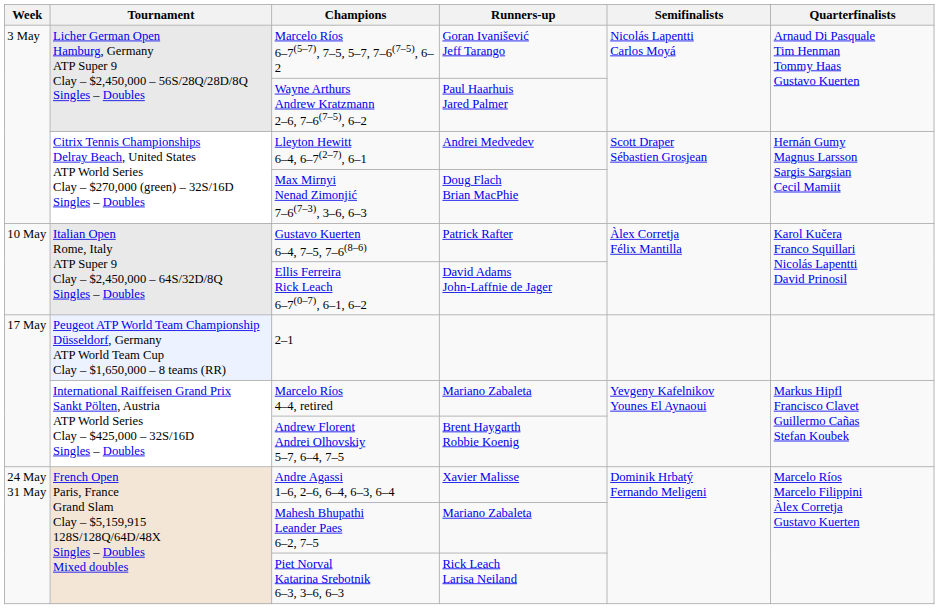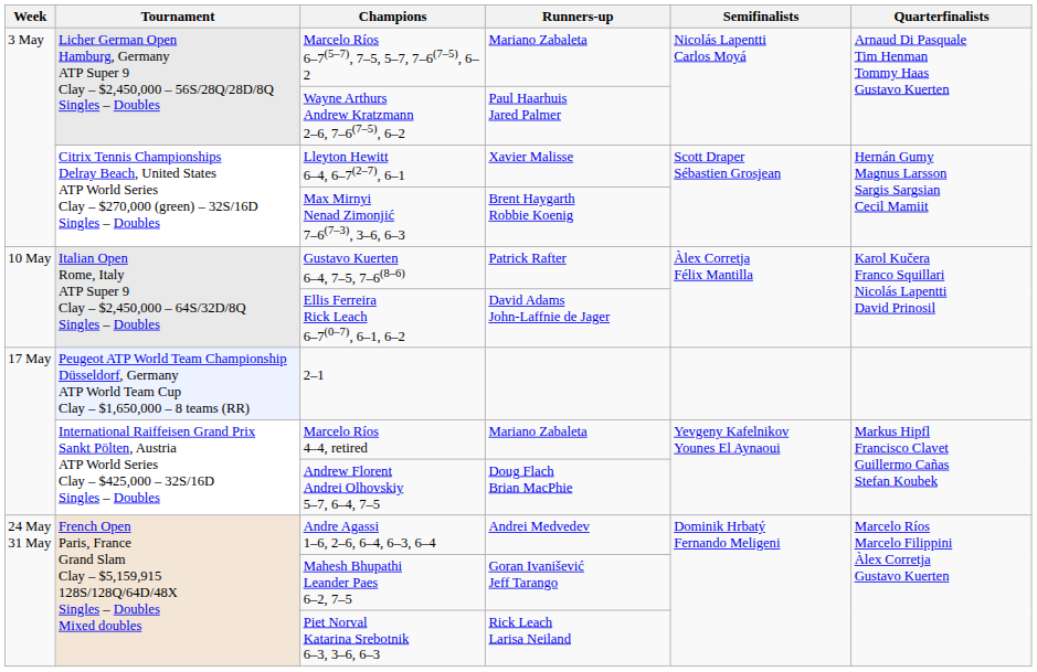 <table class=wikitable style=font-size:95%>
 <tr>
 <th style="width:48px;">Week</th>
 <th style="width:260px;">Tournament</th>
 <th style="width:195px;">Champions</th>
 <th style="width:195px;">Runners-up</th>
 <th style="width:190px;">Semifinalists</th>
 <th style="width:190px;">Quarterfinalists</th>
 </tr>
 <tr valign=top>
 <td rowspan=4>3 May</td>
 <td bgcolor="#E9E9E9" rowspan=2><a href='#'>Licher German Open</a><br><a href='#'>Hamburg</a>, Germany<br>ATP Super 9<br>Clay – $2,450,000 – 56S/28Q/28D/8Q<br><a href='#'>Singles</a> – <a href='#'>Doubles</a></td>
 <td> <a href='#'>Marcelo Ríos</a><br>6–7<sup>(5–7)</sup>, 7–5, 5–7, 7–6<sup>(7–5)</sup>, 6–2</td>
-<td> <a href='#'>Goran Ivanišević</a><br> <a href='#'>Jeff Tarango</a></td>
+<td> <a href='#'>Mariano Zabaleta</a></td>
 <td rowspan=2> <a href='#'>Nicolás Lapentti</a><br> <a href='#'>Carlos Moyá</a></td>
 <td rowspan=2> <a href='#'>Arnaud Di Pasquale</a><br> <a href='#'>Tim Henman</a><br> <a href='#'>Tommy Haas</a><br> <a href='#'>Gustavo Kuerten</a></td>
 </tr>
 <tr valign=top>
 <td> <a href='#'>Wayne Arthurs</a><br> <a href='#'>Andrew Kratzmann</a><br>2–6, 7–6<sup>(7–5)</sup>, 6–2</td>
 <td> <a href='#'>Paul Haarhuis</a><br> <a href='#'>Jared Palmer</a></td>
 </tr>
 <tr valign=top>
 <td bgcolor="#ffffff" rowspan=2><a href='#'>Citrix Tennis Championships</a><br> <a href='#'>Delray Beach</a>, United States<br>ATP World Series<br>Clay – $270,000 (green) – 32S/16D<br><a href='#'>Singles</a> – <a href='#'>Doubles</a></td>
 <td> <a href='#'>Lleyton Hewitt</a><br>6–4, 6–7<sup>(2–7)</sup>, 6–1</td>
-<td> <a href='#'>Andrei Medvedev</a></td>
+<td> <a href='#'>Xavier Malisse</a></td>
 <td rowspan=2> <a href='#'>Scott Draper</a><br> <a href='#'>Sébastien Grosjean</a></td>
 <td rowspan=2> <a href='#'>Hernán Gumy</a><br> <a href='#'>Magnus Larsson</a><br> <a href='#'>Sargis Sargsian</a><br> <a href='#'>Cecil Mamiit</a></td>
 </tr>
 <tr valign=top>
 <td> <a href='#'>Max Mirnyi</a><br> <a href='#'>Nenad Zimonjić</a><br>7–6<sup>(7–3)</sup>, 3–6, 6–3</td>
-<td> <a href='#'>Doug Flach</a><br> <a href='#'>Brian MacPhie</a></td>
+<td> <a href='#'>Brent Haygarth</a><br> <a href='#'>Robbie Koenig</a></td>
 </tr>
 <tr valign=top>
 <td rowspan=2>10 May</td>
 <td bgcolor="#E9E9E9" rowspan=2><a href='#'>Italian Open</a><br> Rome, Italy<br>ATP Super 9<br>Clay – $2,450,000 – 64S/32D/8Q<br><a href='#'>Singles</a> – <a href='#'>Doubles</a></td>
 <td> <a href='#'>Gustavo Kuerten</a><br>6–4, 7–5, 7–6<sup>(8–6)</sup></td>
 <td> <a href='#'>Patrick Rafter</a></td>
 <td rowspan=2> <a href='#'>Àlex Corretja</a><br> <a href='#'>Félix Mantilla</a></td>
 <td rowspan=2> <a href='#'>Karol Kučera</a><br> <a href='#'>Franco Squillari</a><br> <a href='#'>Nicolás Lapentti</a><br> <a href='#'>David Prinosil</a></td>
 </tr>
 <tr valign=top>
 <td> <a href='#'>Ellis Ferreira</a><br> <a href='#'>Rick Leach</a><br>6–7<sup>(0–7)</sup>, 6–1, 6–2</td>
 <td> <a href='#'>David Adams</a><br> <a href='#'>John-Laffnie de Jager</a></td>
 </tr>
 <tr valign=top>
 <td rowspan=3>17 May</td>
 <td bgcolor="#ECF2FF" rowspan=1><a href='#'>Peugeot ATP World Team Championship</a><br> <a href='#'>Düsseldorf</a>, Germany<br>ATP World Team Cup<br>Clay – $1,650,000 – 8 teams (RR)</td>
 <td><br>2–1</td>
 <td></td>
 <td><br><br></td>
 <td><br><br></td>
 </tr>
 <tr valign=top>
 <td bgcolor="#ffffff" rowspan=2><a href='#'>International Raiffeisen Grand Prix</a><br> <a href='#'>Sankt Pölten</a>, Austria<br>ATP World Series<br>Clay – $425,000 – 32S/16D<br><a href='#'>Singles</a> – <a href='#'>Doubles</a></td>
 <td> <a href='#'>Marcelo Ríos</a><br>4–4, retired</td>
 <td> <a href='#'>Mariano Zabaleta</a></td>
 <td rowspan=2> <a href='#'>Yevgeny Kafelnikov</a><br> <a href='#'>Younes El Aynaoui</a></td>
 <td rowspan=2> <a href='#'>Markus Hipfl</a><br> <a href='#'>Francisco Clavet</a><br> <a href='#'>Guillermo Cañas</a><br> <a href='#'>Stefan Koubek</a></td>
 </tr>
 <tr valign=top>
 <td> <a href='#'>Andrew Florent</a><br> <a href='#'>Andrei Olhovskiy</a><br>5–7, 6–4, 7–5</td>
-<td> <a href='#'>Brent Haygarth</a><br> <a href='#'>Robbie Koenig</a></td>
+<td> <a href='#'>Doug Flach</a><br> <a href='#'>Brian MacPhie</a></td>
 </tr>
 <tr valign=top>
 <td rowspan=3>24 May<br>31 May</td>
 <td bgcolor="#F3E6D7" rowspan=3><a href='#'>French Open</a><br> Paris, France<br>Grand Slam<br>Clay – $5,159,915<br>128S/128Q/64D/48X<br><a href='#'>Singles</a> – <a href='#'>Doubles</a> <br> <a href='#'>Mixed doubles</a></td>
 <td> <a href='#'>Andre Agassi</a><br>1–6, 2–6, 6–4, 6–3, 6–4</td>
-<td> <a href='#'>Xavier Malisse</a></td>
+<td> <a href='#'>Andrei Medvedev</a></td>
 <td rowspan=3> <a href='#'>Dominik Hrbatý</a><br> <a href='#'>Fernando Meligeni</a></td>
 <td rowspan=3> <a href='#'>Marcelo Ríos</a><br> <a href='#'>Marcelo Filippini</a><br> <a href='#'>Àlex Corretja</a><br> <a href='#'>Gustavo Kuerten</a></td>
 </tr>
 <tr valign=top>
 <td> <a href='#'>Mahesh Bhupathi</a><br> <a href='#'>Leander Paes</a><br>6–2, 7–5</td>
-<td> <a href='#'>Mariano Zabaleta</a></td>
+<td> <a href='#'>Goran Ivanišević</a><br> <a href='#'>Jeff Tarango</a></td>
 </tr>
 <tr valign=top>
 <td> <a href='#'>Piet Norval</a><br> <a href='#'>Katarina Srebotnik</a><br>6–3, 3–6, 6–3</td>
 <td> <a href='#'>Rick Leach</a><br> <a href='#'>Larisa Neiland</a></td>
 </tr>
 </table>
